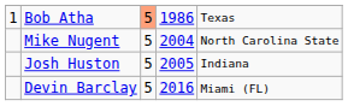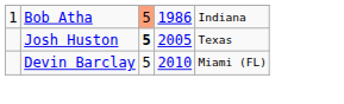 <table class="wikitable">
 <tr>
 </tr>
 <tr>
 <td>1</td>
 <td><a href='#'>Bob Atha</a></td>
 <td style="background: lightsalmon;">5</td>
 <td><a href='#'>1986</a></td>
-<td style="font-size:80%;">Texas</td>
-</tr>
-<tr>
-<td></td>
-<td><a href='#'>Mike Nugent</a></td>
-<td>5</td>
-<td><a href='#'>2004</a></td>
-<td style="font-size:80%;">North Carolina State</td>
+<td style="font-size:80%;">Indiana</td>
 </tr>
 <tr>
 <td></td>
 <td><a href='#'>Josh Huston</a></td>
-<td>5</td>
+<td><strong>5</strong></td>
 <td><a href='#'>2005</a></td>
-<td style="font-size:80%;">Indiana</td>
+<td style="font-size:80%;">Texas</td>
 </tr>
 <tr>
 <td></td>
 <td><a href='#'>Devin Barclay</a></td>
 <td>5</td>
-<td><a href='#'>2016</a></td>
+<td><a href='#'>2010</a></td>
 <td style="font-size:80%;">Miami (FL)</td>
 </tr>
 </table>
